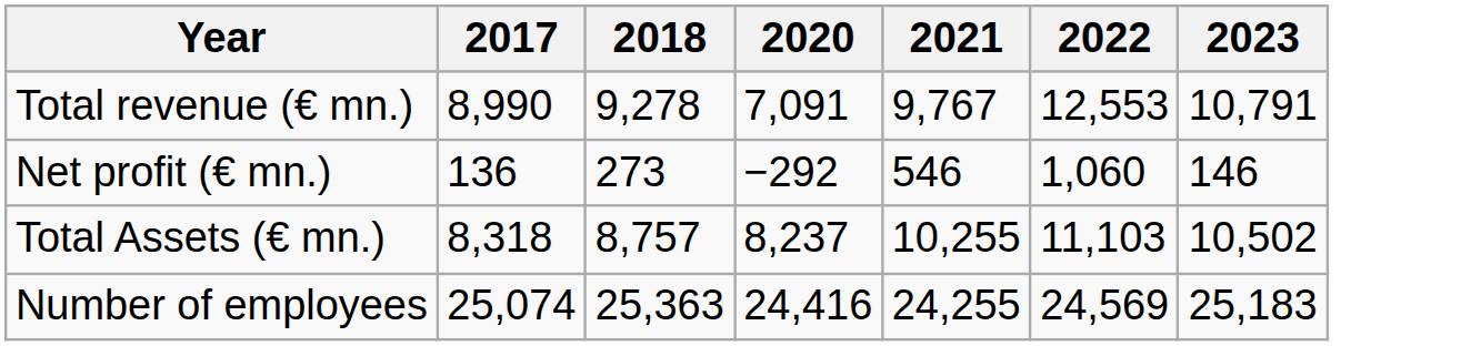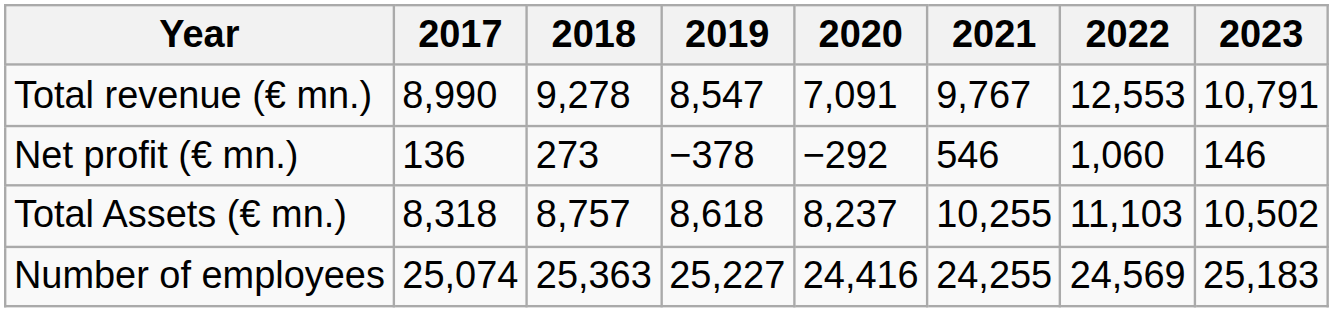 <table class="wikitable">
 <tr>
 <th>Year</th>
 <th>2017</th>
 <th>2018</th>
+<th>2019</th>
 <th>2020</th>
 <th>2021</th>
 <th>2022</th>
 <th>2023</th>
 </tr>
 <tr>
 <td>Total revenue (€ mn.)</td>
 <td>8,990</td>
 <td>9,278</td>
+<td>8,547</td>
 <td>7,091</td>
 <td>9,767</td>
 <td>12,553</td>
 <td>10,791</td>
 </tr>
 <tr>
 <td>Net profit (€ mn.)</td>
 <td>136</td>
 <td>273</td>
+<td>−378</td>
 <td>−292</td>
 <td>546</td>
 <td>1,060</td>
 <td>146</td>
 </tr>
 <tr>
 <td>Total Assets (€ mn.)</td>
 <td>8,318</td>
 <td>8,757</td>
+<td>8,618</td>
 <td>8,237</td>
 <td>10,255</td>
 <td>11,103</td>
 <td>10,502</td>
 </tr>
 <tr>
 <td>Number of employees</td>
 <td>25,074</td>
 <td>25,363</td>
+<td>25,227</td>
 <td>24,416</td>
 <td>24,255</td>
 <td>24,569</td>
 <td>25,183</td>
 </tr>
 </table>
